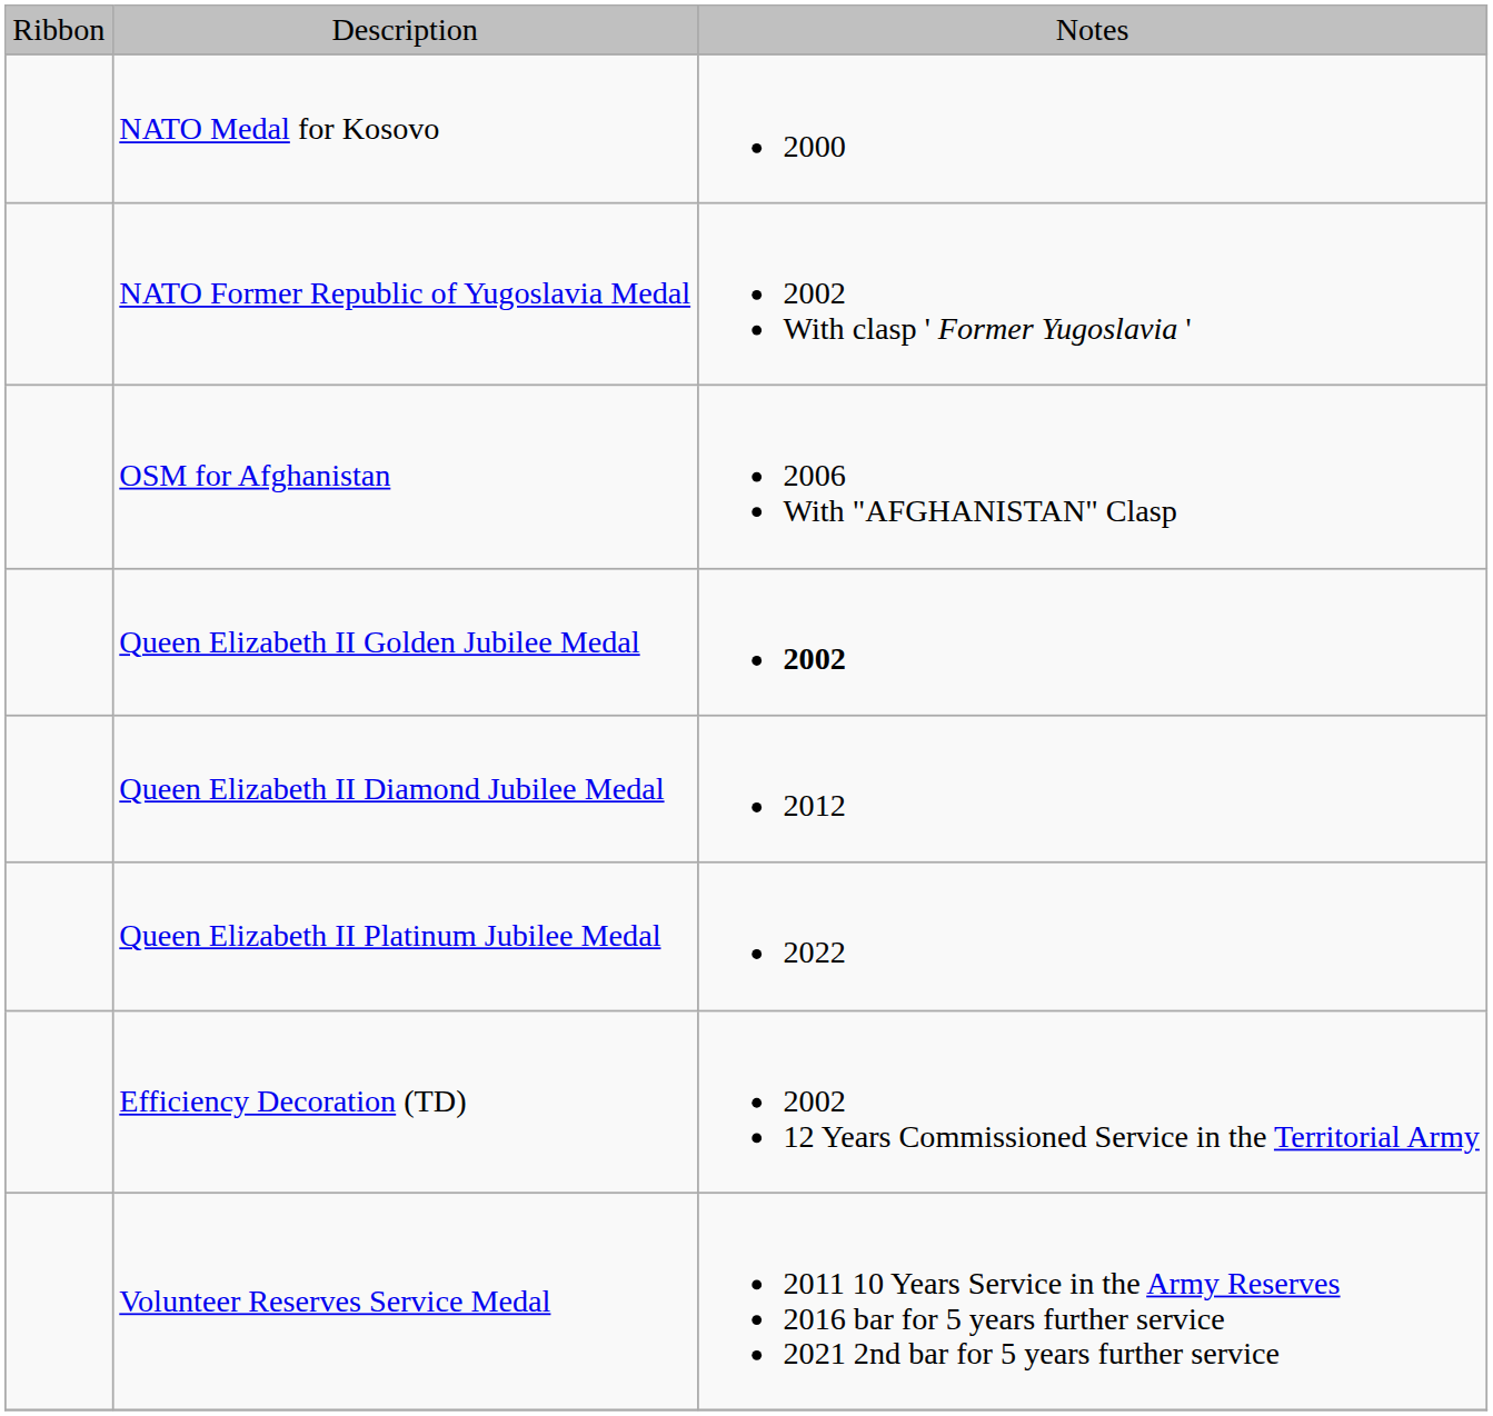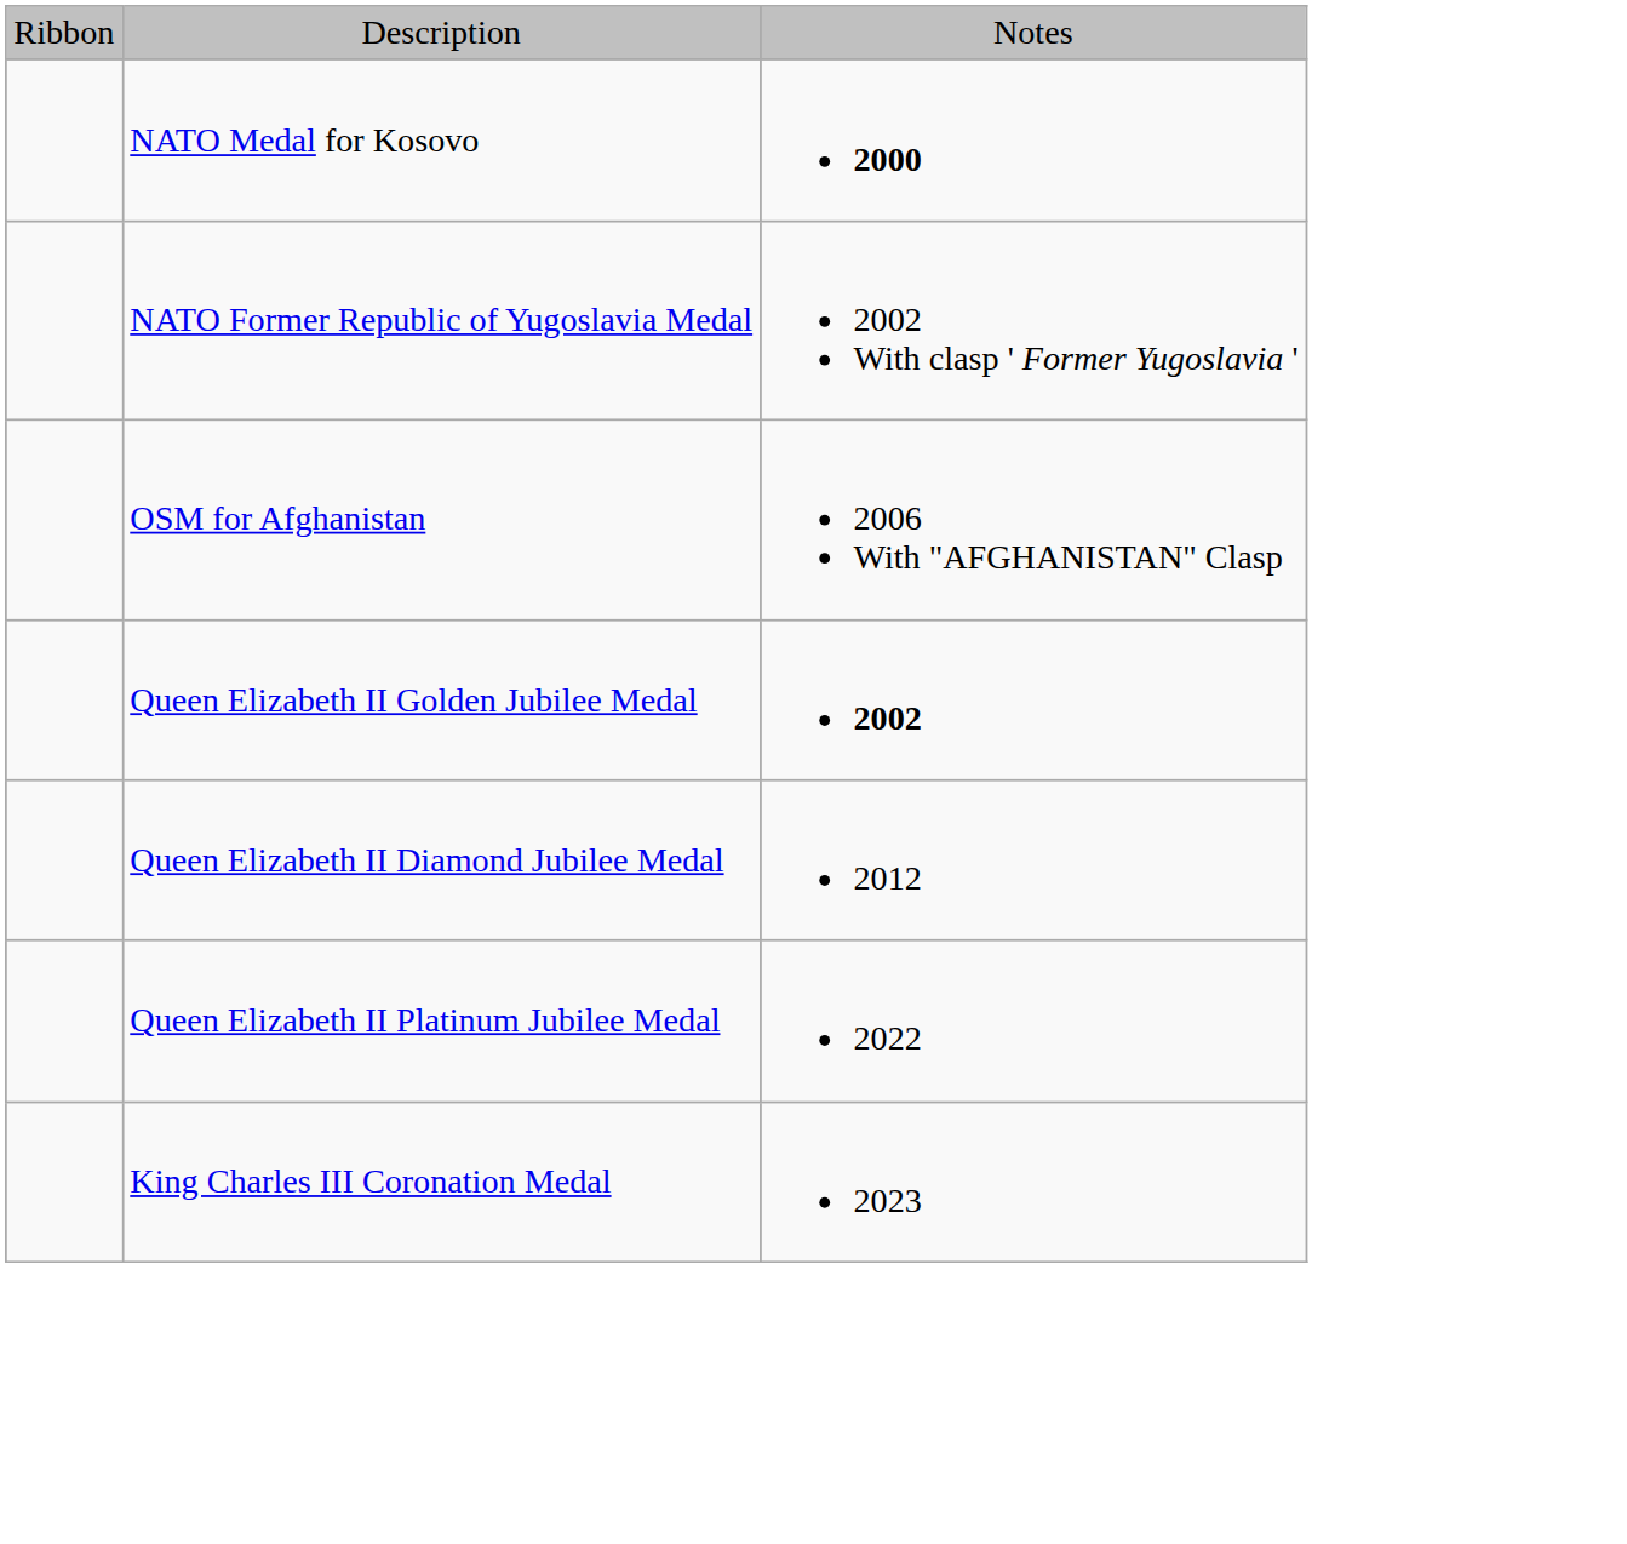 <table class="wikitable">
 <tr bgcolor="silver" align="center">
 <td>Ribbon</td>
 <td>Description</td>
 <td>Notes</td>
 </tr>
 <tr>
 <td></td>
 <td><a href='#'>NATO Medal</a> for Kosovo</td>
-<td><br><ul><li>2000</li></ul></td>
+<td><strong><br><ul><li>2000</li></ul></strong></td>
 </tr>
 <tr>
 <td></td>
 <td><a href='#'>NATO Former Republic of Yugoslavia Medal</a></td>
 <td><br><ul><li>2002</li><li>With clasp ' <em>Former Yugoslavia</em> '</li></ul></td>
 </tr>
 <tr>
 <td></td>
 <td><a href='#'>OSM for Afghanistan</a></td>
 <td><br><ul><li>2006</li><li>With "AFGHANISTAN" Clasp</li></ul></td>
 </tr>
 <tr>
 <td></td>
 <td><a href='#'>Queen Elizabeth II Golden Jubilee Medal</a></td>
 <td><strong><br><ul><li>2002</li></ul></strong></td>
 </tr>
 <tr>
 <td></td>
 <td><a href='#'>Queen Elizabeth II Diamond Jubilee Medal</a></td>
 <td><br><ul><li>2012</li></ul></td>
 </tr>
 <tr>
 <td></td>
 <td><a href='#'>Queen Elizabeth II Platinum Jubilee Medal</a></td>
 <td><br><ul><li>2022</li></ul></td>
 </tr>
 <tr>
 <td></td>
-<td><a href='#'>Efficiency Decoration</a> (TD)</td>
-<td><br><ul><li>2002</li><li>12 Years Commissioned Service in the <a href='#'>Territorial Army</a></li></ul></td>
-</tr>
-<tr>
-<td></td>
-<td><a href='#'>Volunteer Reserves Service Medal</a></td>
-<td><br><ul><li>2011 10 Years Service in the <a href='#'>Army Reserves</a></li><li>2016 bar for 5 years further service</li><li>2021 2nd bar for 5 years further service</li></ul></td>
+<td><a href='#'>King Charles III Coronation Medal</a></td>
+<td><br><ul><li>2023</li></ul></td>
 </tr>
 <tr>
 </tr>
 </table>
